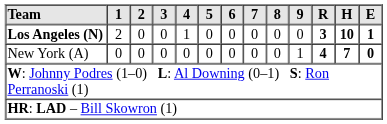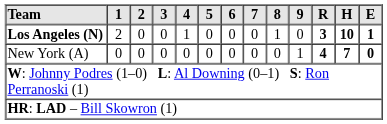 <table border=1 cellspacing=0 width=425 style="margin-left:3em;">
 <tr style="text-align:center; background-color:#e6e6e6;">
 <th align=left width=125>Team</th>
 <th width=25>1</th>
 <th width=25>2</th>
 <th width=25>3</th>
 <th width=25>4</th>
 <th width=25>5</th>
 <th width=25>6</th>
 <th width=25>7</th>
 <th width=25>8</th>
 <th width=25>9</th>
 <th width=25>R</th>
 <th width=25>H</th>
 <th width=25>E</th>
 </tr>
 <tr style="text-align:center;">
 <td align=left><strong>Los Angeles (N)</strong></td>
 <td>2</td>
 <td>0</td>
 <td>0</td>
 <td>1</td>
 <td>0</td>
 <td>0</td>
 <td>0</td>
-<td>0</td>
+<td>1</td>
 <td>0</td>
 <td><strong>3</strong></td>
 <td><strong>10</strong></td>
 <td><strong>1</strong></td>
 </tr>
 <tr style="text-align:center;">
 <td align=left>New York (A)</td>
 <td>0</td>
 <td>0</td>
 <td>0</td>
 <td>0</td>
 <td>0</td>
 <td>0</td>
 <td>0</td>
 <td>0</td>
 <td>1</td>
 <td><strong>4</strong></td>
 <td><strong>7</strong></td>
 <td><strong>0</strong></td>
 </tr>
 <tr style="text-align:left;">
 <td colspan=13><strong>W</strong>: <a href='#'>Johnny Podres</a> (1–0)   <strong>L</strong>: <a href='#'>Al Downing</a> (0–1)   <strong>S</strong>: <a href='#'>Ron Perranoski</a> (1)</td>
 </tr>
 <tr style="text-align:left;">
 <td colspan=13><strong>HR</strong>: <strong>LAD</strong> – <a href='#'>Bill Skowron</a> (1)</td>
 </tr>
 </table>
